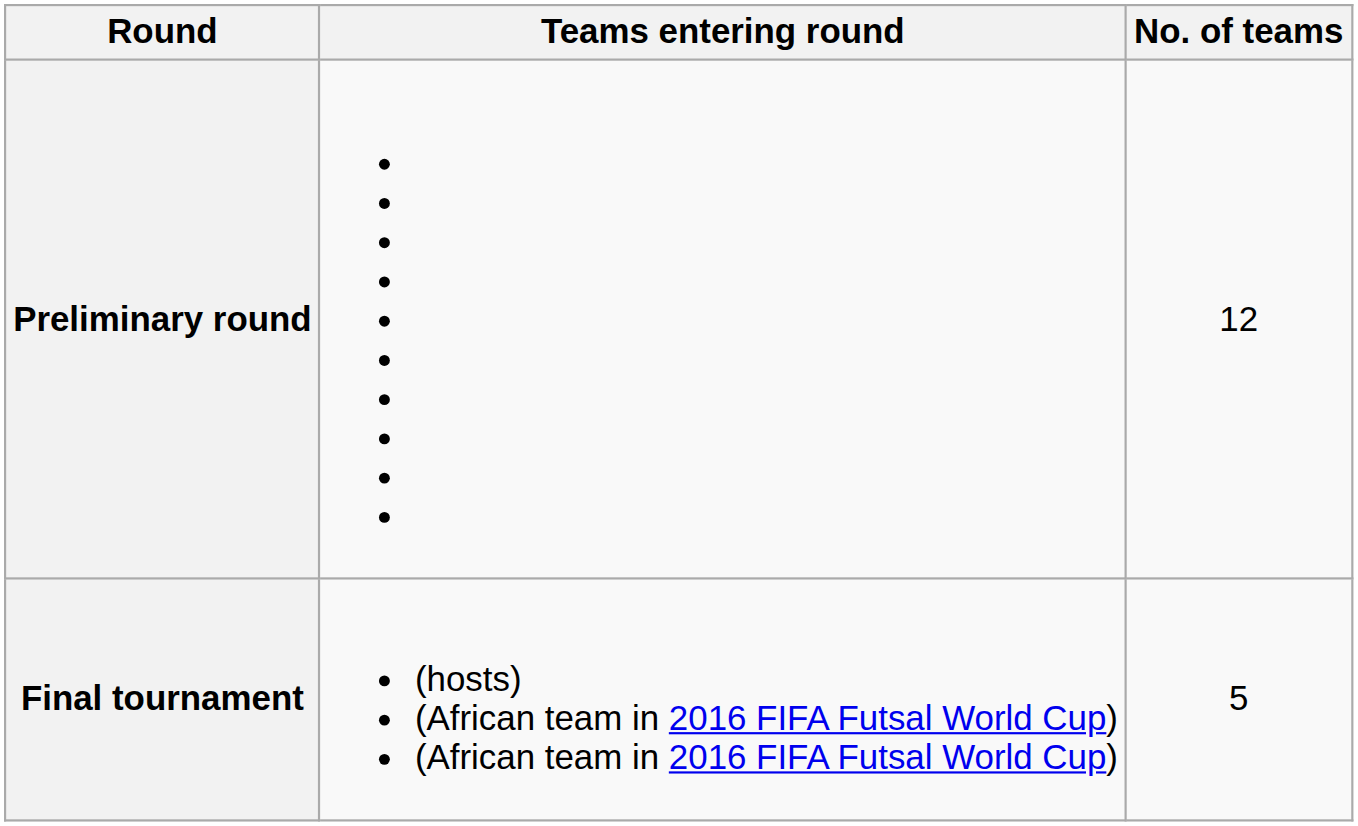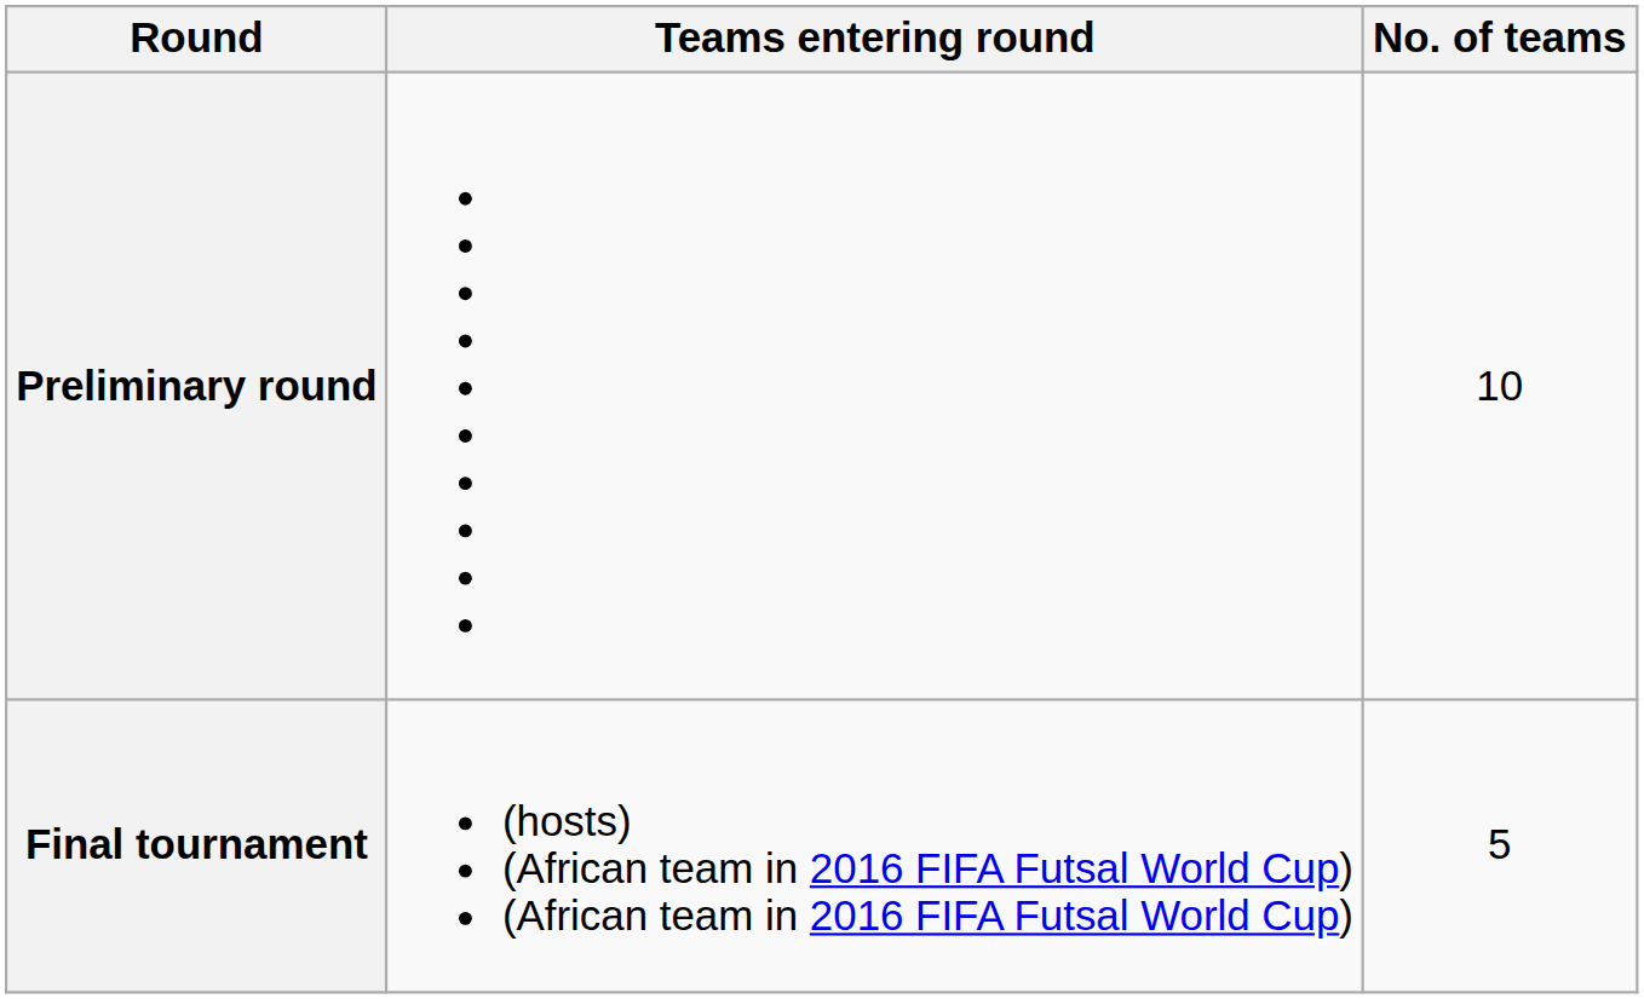 <table class="wikitable">
 <tr>
 <th>Round</th>
 <th>Teams entering round</th>
 <th>No. of teams</th>
 </tr>
 <tr>
 <th>Preliminary round</th>
 <td><br><ul><li></li><li></li><li></li><li></li><li></li><li></li><li></li><li></li><li></li><li></li></ul></td>
-<td align=center>12</td>
+<td align=center>10</td>
 </tr>
 <tr>
 <th>Final tournament</th>
 <td><br><ul><li> (hosts)</li><li> (African team in <a href='#'>2016 FIFA Futsal World Cup</a>)</li><li> (African team in <a href='#'>2016 FIFA Futsal World Cup</a>)</li></ul></td>
 <td align=center>5</td>
 </tr>
 </table>
